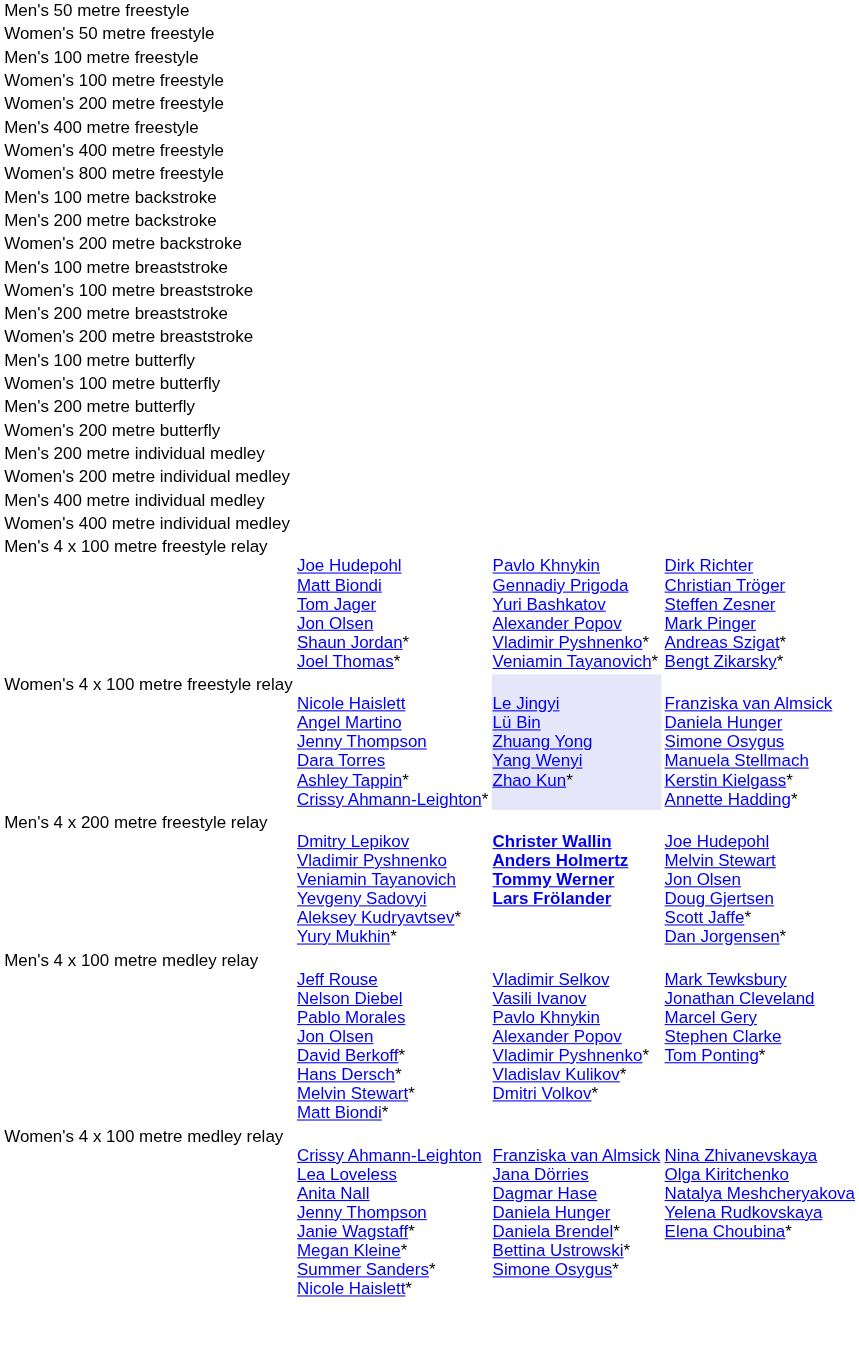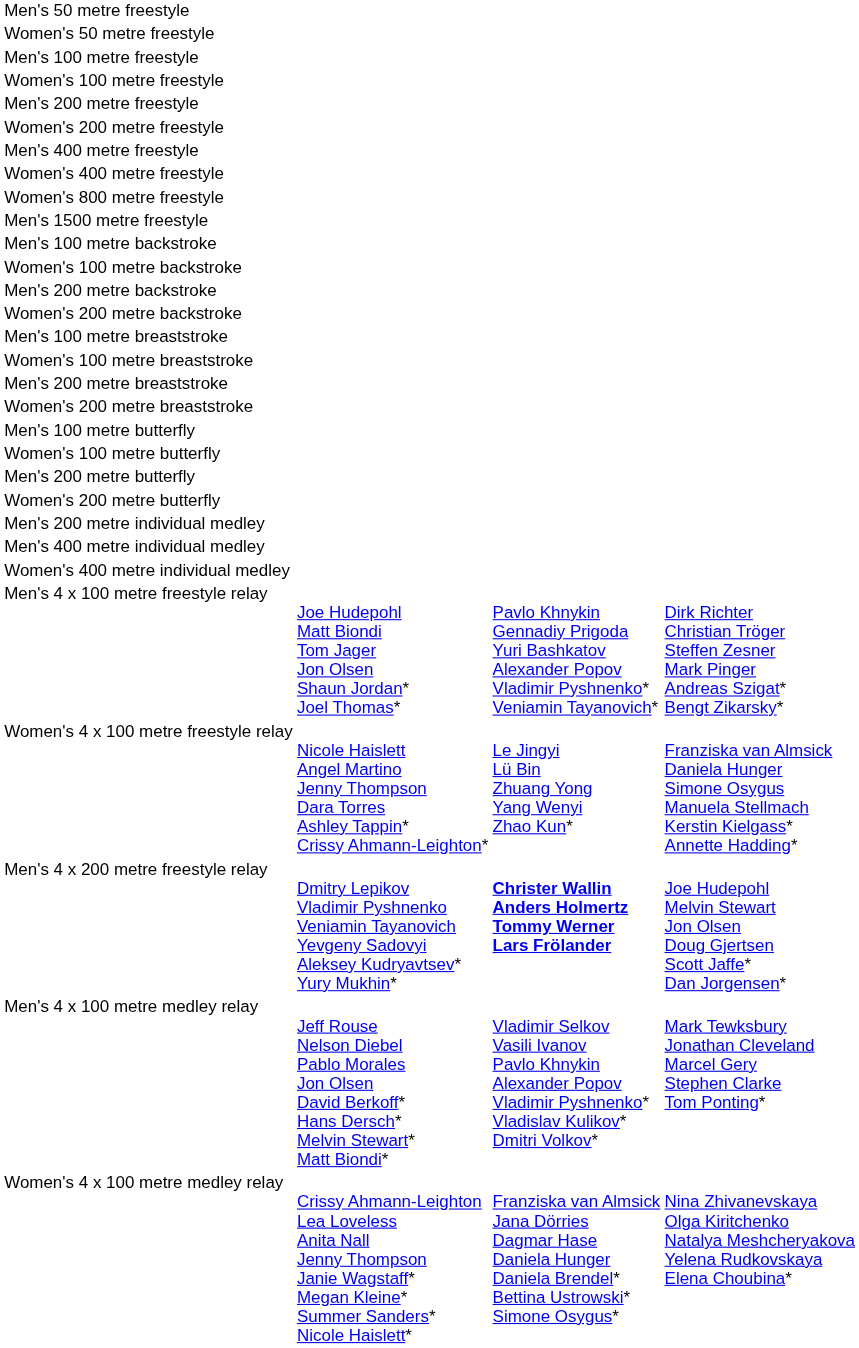 <table>
 <tr valign="top">
 <td>Men's 50 metre freestyle<br></td>
 <td></td>
 <td></td>
 <td></td>
 </tr>
 <tr valign="top">
 <td>Women's 50 metre freestyle<br></td>
 <td></td>
 <td></td>
 <td></td>
 </tr>
 <tr valign="top">
 <td>Men's 100 metre freestyle<br></td>
 <td></td>
 <td></td>
 <td></td>
 </tr>
 <tr valign="top">
 <td>Women's 100 metre freestyle<br></td>
+<td></td>
+<td></td>
+<td></td>
+</tr>
+<tr valign="top">
+<td>Men's 200 metre freestyle<br></td>
 <td></td>
 <td></td>
 <td></td>
 </tr>
 <tr valign="top">
 <td>Women's 200 metre freestyle<br></td>
 <td></td>
 <td></td>
 <td></td>
 </tr>
 <tr valign="top">
 <td>Men's 400 metre freestyle<br></td>
 <td></td>
 <td></td>
 <td></td>
 </tr>
 <tr valign="top">
 <td>Women's 400 metre freestyle<br></td>
 <td></td>
 <td></td>
 <td></td>
 </tr>
 <tr valign="top">
 <td>Women's 800 metre freestyle<br></td>
 <td></td>
 <td></td>
 <td></td>
 </tr>
 <tr valign="top">
+<td>Men's 1500 metre freestyle<br></td>
+<td></td>
+<td></td>
+<td></td>
+</tr>
+<tr valign="top">
 <td>Men's 100 metre backstroke<br></td>
+<td></td>
+<td></td>
+<td></td>
+</tr>
+<tr valign="top">
+<td>Women's 100 metre backstroke<br></td>
 <td></td>
 <td></td>
 <td></td>
 </tr>
 <tr valign="top">
 <td>Men's 200 metre backstroke<br></td>
 <td></td>
 <td></td>
 <td></td>
 </tr>
 <tr valign="top">
 <td>Women's 200 metre backstroke<br></td>
 <td></td>
 <td></td>
 <td></td>
 </tr>
 <tr valign="top">
 <td>Men's 100 metre breaststroke<br></td>
 <td></td>
 <td></td>
 <td></td>
 </tr>
 <tr valign="top">
 <td>Women's 100 metre breaststroke<br></td>
 <td></td>
 <td></td>
 <td></td>
 </tr>
 <tr valign="top">
 <td>Men's 200 metre breaststroke<br></td>
 <td></td>
 <td></td>
 <td></td>
 </tr>
 <tr valign="top">
 <td>Women's 200 metre breaststroke<br></td>
 <td></td>
 <td></td>
 <td></td>
 </tr>
 <tr valign="top">
 <td>Men's 100 metre butterfly<br></td>
 <td></td>
 <td></td>
 <td></td>
 </tr>
 <tr valign="top">
 <td>Women's 100 metre butterfly<br></td>
 <td></td>
 <td></td>
 <td></td>
 </tr>
 <tr valign="top">
 <td>Men's 200 metre butterfly<br></td>
 <td></td>
 <td></td>
 <td></td>
 </tr>
 <tr valign="top">
 <td>Women's 200 metre butterfly<br></td>
 <td></td>
 <td></td>
 <td></td>
 </tr>
 <tr valign="top">
 <td>Men's 200 metre individual medley<br></td>
 <td></td>
 <td></td>
 <td></td>
 </tr>
 <tr valign="top">
-<td>Women's 200 metre individual medley<br></td>
-<td></td>
-<td></td>
-<td></td>
-</tr>
-<tr valign="top">
 <td>Men's 400 metre individual medley<br></td>
 <td></td>
 <td></td>
 <td></td>
 </tr>
 <tr valign="top">
 <td>Women's 400 metre individual medley<br></td>
 <td></td>
 <td></td>
 <td></td>
 </tr>
 <tr valign="top">
 <td>Men's 4 x 100 metre freestyle relay<br></td>
 <td valign=top><br> <a href='#'>Joe Hudepohl</a><br> <a href='#'>Matt Biondi</a><br> <a href='#'>Tom Jager</a><br> <a href='#'>Jon Olsen</a><br><a href='#'>Shaun Jordan</a>*<br><a href='#'>Joel Thomas</a>*</td>
 <td valign=top><br> <a href='#'>Pavlo Khnykin</a><br> <a href='#'>Gennadiy Prigoda</a><br> <a href='#'>Yuri Bashkatov</a><br> <a href='#'>Alexander Popov</a><br><a href='#'>Vladimir Pyshnenko</a>*<br><a href='#'>Veniamin Tayanovich</a>*</td>
 <td valign=top><br> <a href='#'>Dirk Richter</a><br> <a href='#'>Christian Tröger</a><br> <a href='#'>Steffen Zesner</a><br> <a href='#'>Mark Pinger</a><br><a href='#'>Andreas Szigat</a>*<br><a href='#'>Bengt Zikarsky</a>*</td>
 </tr>
 <tr valign="top">
 <td>Women's 4 x 100 metre freestyle relay<br></td>
 <td valign=top><br><a href='#'>Nicole Haislett</a><br> <a href='#'>Angel Martino</a><br> <a href='#'>Jenny Thompson</a><br> <a href='#'>Dara Torres</a><br><a href='#'>Ashley Tappin</a>*<br><a href='#'>Crissy Ahmann-Leighton</a>*</td>
-<td valign=top style="background: lavender;"><br> <a href='#'>Le Jingyi</a><br> <a href='#'>Lü Bin</a><br> <a href='#'>Zhuang Yong</a><br> <a href='#'>Yang Wenyi</a><br><a href='#'>Zhao Kun</a>*</td>
+<td valign=top><br> <a href='#'>Le Jingyi</a><br> <a href='#'>Lü Bin</a><br> <a href='#'>Zhuang Yong</a><br> <a href='#'>Yang Wenyi</a><br><a href='#'>Zhao Kun</a>*</td>
 <td valign=top><br><a href='#'>Franziska van Almsick</a><br> <a href='#'>Daniela Hunger</a><br> <a href='#'>Simone Osygus</a><br> <a href='#'>Manuela Stellmach</a><br><a href='#'>Kerstin Kielgass</a>*<br><a href='#'>Annette Hadding</a>*</td>
 </tr>
 <tr valign="top">
 <td>Men's 4 x 200 metre freestyle relay<br></td>
 <td valign=top><br> <a href='#'>Dmitry Lepikov</a><br> <a href='#'>Vladimir Pyshnenko</a><br> <a href='#'>Veniamin Tayanovich</a><br> <a href='#'>Yevgeny Sadovyi</a><br><a href='#'>Aleksey Kudryavtsev</a>*<br><a href='#'>Yury Mukhin</a>*</td>
 <td valign=top><strong><br> <a href='#'>Christer Wallin</a><br> <a href='#'>Anders Holmertz</a><br> <a href='#'>Tommy Werner</a><br> <a href='#'>Lars Frölander</a></strong></td>
 <td valign=top><br> <a href='#'>Joe Hudepohl</a><br> <a href='#'>Melvin Stewart</a><br> <a href='#'>Jon Olsen</a><br> <a href='#'>Doug Gjertsen</a><br><a href='#'>Scott Jaffe</a>*<br><a href='#'>Dan Jorgensen</a>*</td>
 </tr>
 <tr valign="top">
 <td>Men's 4 x 100 metre medley relay<br></td>
 <td valign=top><br> <a href='#'>Jeff Rouse</a><br> <a href='#'>Nelson Diebel</a><br> <a href='#'>Pablo Morales</a><br> <a href='#'>Jon Olsen</a><br><a href='#'>David Berkoff</a>*<br><a href='#'>Hans Dersch</a>*<br><a href='#'>Melvin Stewart</a>*<br><a href='#'>Matt Biondi</a>*</td>
 <td valign=top><br> <a href='#'>Vladimir Selkov</a><br> <a href='#'>Vasili Ivanov</a><br> <a href='#'>Pavlo Khnykin</a><br> <a href='#'>Alexander Popov</a><br><a href='#'>Vladimir Pyshnenko</a>*<br><a href='#'>Vladislav Kulikov</a>*<br><a href='#'>Dmitri Volkov</a>*</td>
 <td valign=top><br> <a href='#'>Mark Tewksbury</a><br> <a href='#'>Jonathan Cleveland</a><br> <a href='#'>Marcel Gery</a><br> <a href='#'>Stephen Clarke</a><br><a href='#'>Tom Ponting</a>*</td>
 </tr>
 <tr valign="top">
 <td>Women's 4 x 100 metre medley relay<br></td>
 <td valign=top><br> <a href='#'>Crissy Ahmann-Leighton</a><br> <a href='#'>Lea Loveless</a><br> <a href='#'>Anita Nall</a><br> <a href='#'>Jenny Thompson</a><br><a href='#'>Janie Wagstaff</a>*<br><a href='#'>Megan Kleine</a>*<br><a href='#'>Summer Sanders</a>*<br><a href='#'>Nicole Haislett</a>*</td>
 <td valign=top><br> <a href='#'>Franziska van Almsick</a><br> <a href='#'>Jana Dörries</a><br> <a href='#'>Dagmar Hase</a><br> <a href='#'>Daniela Hunger</a><br><a href='#'>Daniela Brendel</a>*<br><a href='#'>Bettina Ustrowski</a>*<br><a href='#'>Simone Osygus</a>*</td>
 <td valign=top><br> <a href='#'>Nina Zhivanevskaya</a><br> <a href='#'>Olga Kiritchenko</a><br> <a href='#'>Natalya Meshcheryakova</a><br> <a href='#'>Yelena Rudkovskaya</a><br><a href='#'>Elena Choubina</a>*</td>
 </tr>
 </table>
